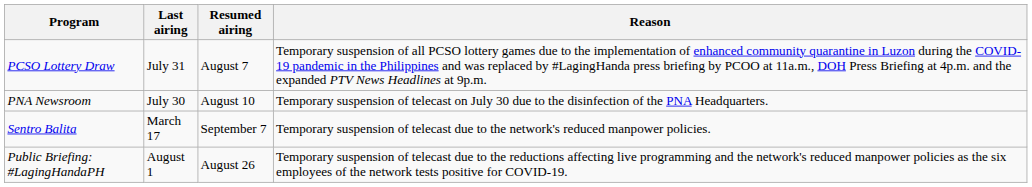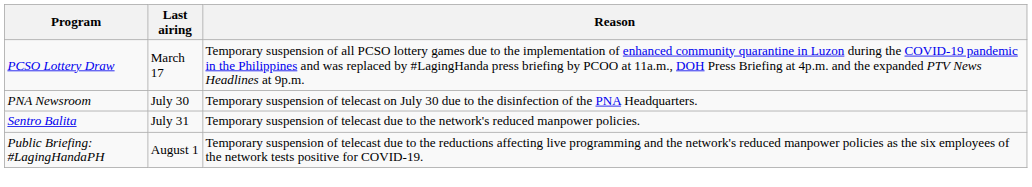 <table class="wikitable">
 <tr>
 <th>Program</th>
 <th>Last airing</th>
-<th>Resumed airing</th>
 <th>Reason</th>
 </tr>
 <tr>
 <td><em><a href='#'>PCSO Lottery Draw</a></em></td>
-<td>July 31</td>
-<td>August 7</td>
+<td>March 17</td>
 <td>Temporary suspension of all PCSO lottery games due to the implementation of <a href='#'>enhanced community quarantine in Luzon</a> during the <a href='#'>COVID-19 pandemic in the Philippines</a> and was replaced by #LagingHanda press briefing by PCOO at 11a.m., <a href='#'>DOH</a> Press Briefing at 4p.m. and the expanded <em>PTV News Headlines</em> at 9p.m.</td>
 </tr>
 <tr>
 <td><em>PNA Newsroom</em></td>
 <td>July 30</td>
-<td>August 10</td>
 <td>Temporary suspension of telecast on July 30 due to the disinfection of the <a href='#'>PNA</a> Headquarters.</td>
 </tr>
 <tr>
 <td><em><a href='#'>Sentro Balita</a></em></td>
-<td>March 17</td>
-<td>September 7</td>
+<td>July 31</td>
 <td>Temporary suspension of telecast due to the network's reduced manpower policies.</td>
 </tr>
 <tr>
 <td><em>Public Briefing: #LagingHandaPH</em></td>
 <td>August 1</td>
-<td>August 26</td>
 <td>Temporary suspension of telecast due to the reductions affecting live programming and the network's reduced manpower policies as the six employees of the network tests positive for COVID-19.</td>
 </tr>
 </table>
